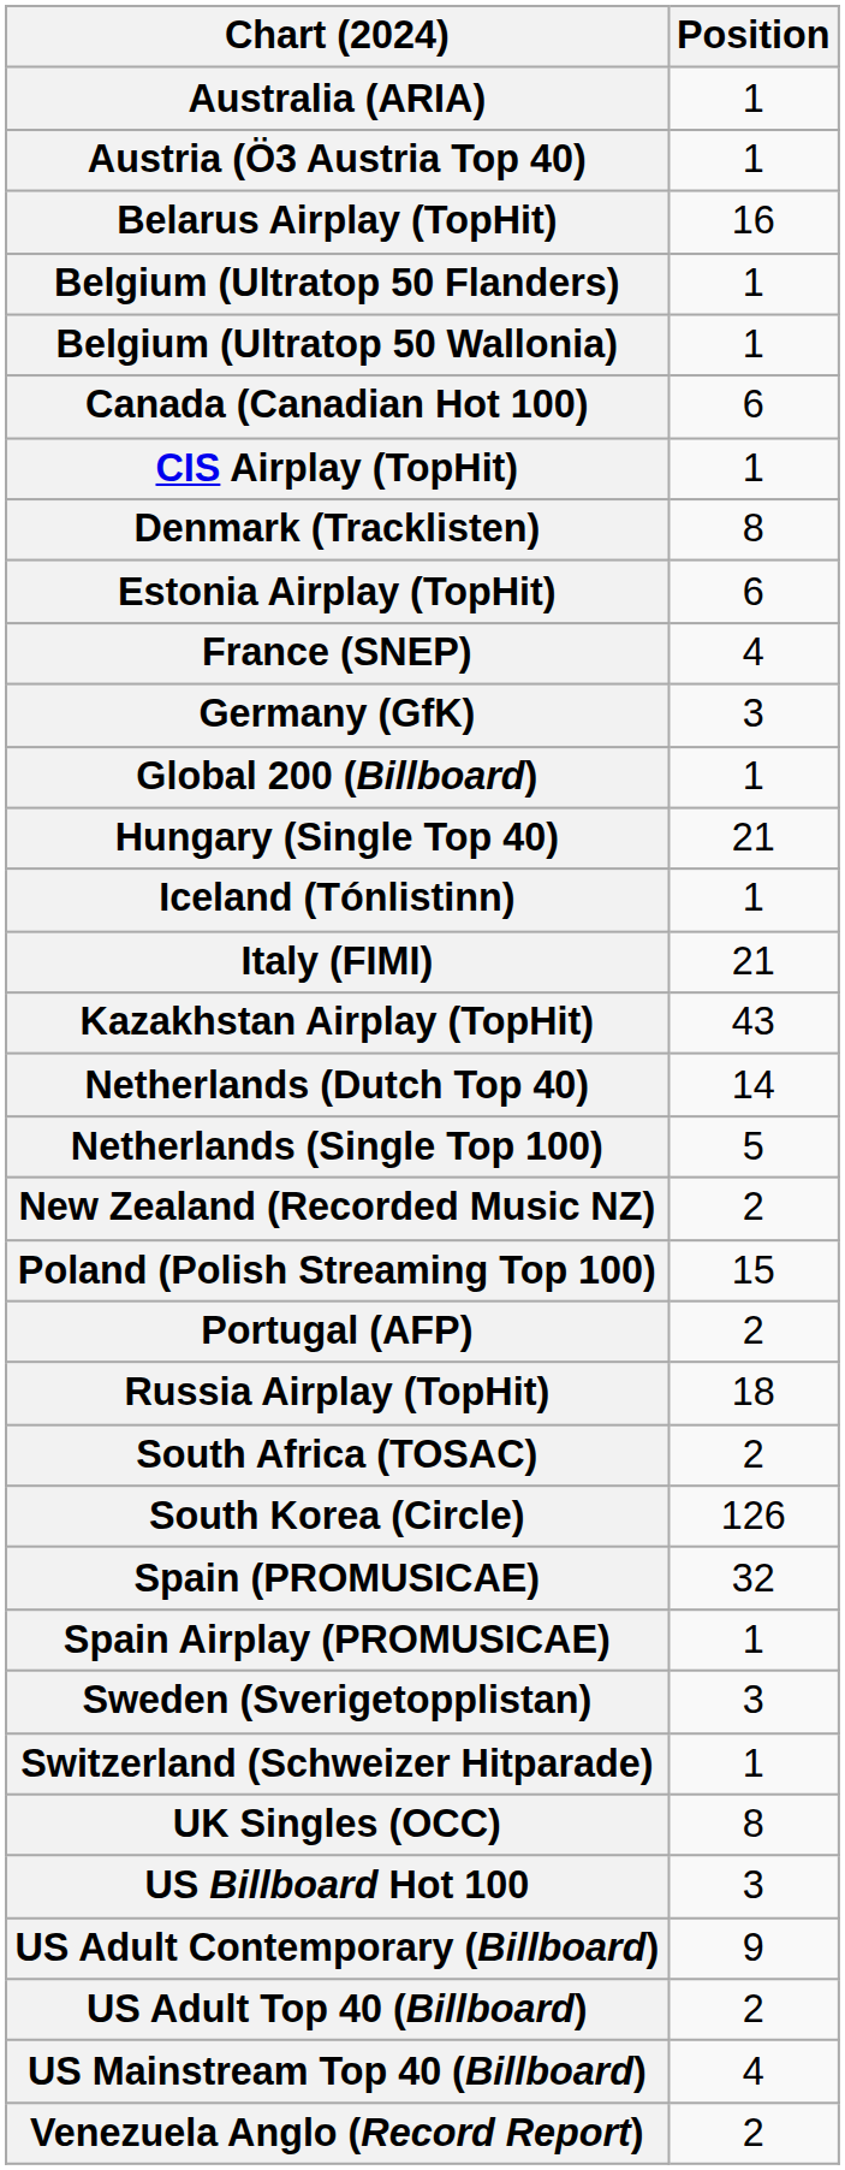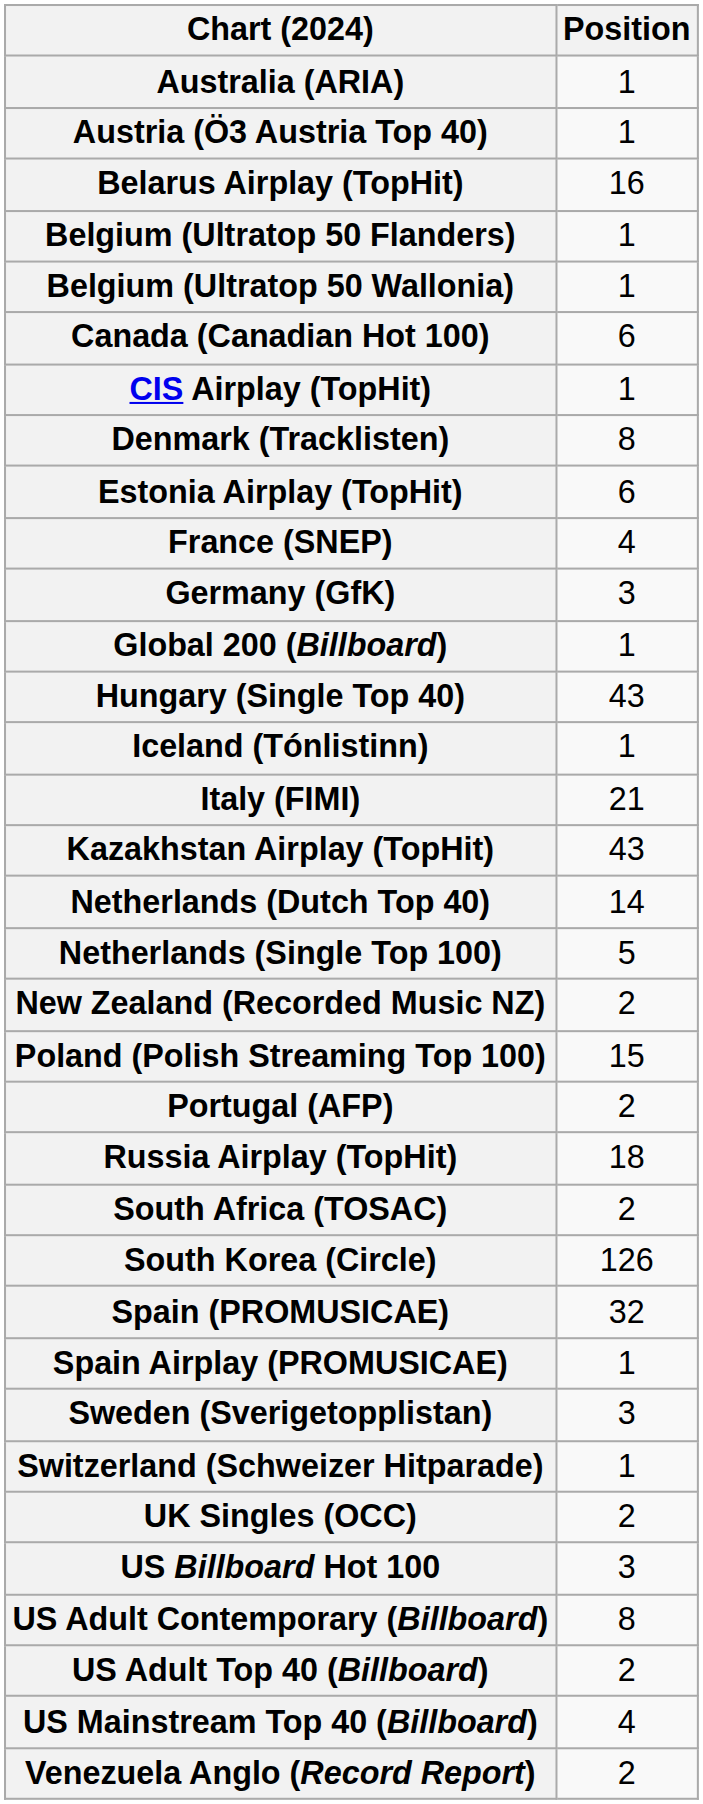 <table class="wikitable sortable plainrowheaders" style="text-align:center">
 <tr>
 <th scope="col">Chart (2024)</th>
 <th scope="col">Position</th>
 </tr>
 <tr>
 <th scope="row">Australia (ARIA)</th>
 <td>1</td>
 </tr>
 <tr>
 <th scope="row">Austria (Ö3 Austria Top 40)</th>
 <td>1</td>
 </tr>
 <tr>
 <th scope="row">Belarus Airplay (TopHit)</th>
 <td>16</td>
 </tr>
 <tr>
 <th scope="row">Belgium (Ultratop 50 Flanders)</th>
 <td>1</td>
 </tr>
 <tr>
 <th scope="row">Belgium (Ultratop 50 Wallonia)</th>
 <td>1</td>
 </tr>
 <tr>
 <th scope="row">Canada (Canadian Hot 100)</th>
 <td>6</td>
 </tr>
 <tr>
 <th scope="row"><a href='#'>CIS</a> Airplay (TopHit)</th>
 <td>1</td>
 </tr>
 <tr>
 <th scope="row">Denmark (Tracklisten)</th>
 <td>8</td>
 </tr>
 <tr>
 <th scope="row">Estonia Airplay (TopHit)</th>
 <td>6</td>
 </tr>
 <tr>
 <th scope="row">France (SNEP)</th>
 <td>4</td>
 </tr>
 <tr>
 <th scope="row">Germany (GfK)</th>
 <td>3</td>
 </tr>
 <tr>
 <th scope="row">Global 200 (<em>Billboard</em>)</th>
 <td>1</td>
 </tr>
 <tr>
 <th scope="row">Hungary (Single Top 40)</th>
-<td>21</td>
+<td>43</td>
 </tr>
 <tr>
 <th scope="row">Iceland (Tónlistinn)</th>
 <td>1</td>
 </tr>
 <tr>
 <th scope="row">Italy (FIMI)</th>
 <td>21</td>
 </tr>
 <tr>
 <th scope="row">Kazakhstan Airplay (TopHit)</th>
 <td>43</td>
 </tr>
 <tr>
 <th scope="row">Netherlands (Dutch Top 40)</th>
 <td>14</td>
 </tr>
 <tr>
 <th scope="row">Netherlands (Single Top 100)</th>
 <td>5</td>
 </tr>
 <tr>
 <th scope="row">New Zealand (Recorded Music NZ)</th>
 <td>2</td>
 </tr>
 <tr>
 <th scope="row">Poland (Polish Streaming Top 100)</th>
 <td>15</td>
 </tr>
 <tr>
 <th scope="row">Portugal (AFP)</th>
 <td>2</td>
 </tr>
 <tr>
 <th scope="row">Russia Airplay (TopHit)</th>
 <td>18</td>
 </tr>
 <tr>
 <th scope="row">South Africa (TOSAC)</th>
 <td>2</td>
 </tr>
 <tr>
 <th scope="row">South Korea (Circle)</th>
 <td>126</td>
 </tr>
 <tr>
 <th scope="row">Spain (PROMUSICAE)</th>
 <td>32</td>
 </tr>
 <tr>
 <th scope="row">Spain Airplay (PROMUSICAE)</th>
 <td>1</td>
 </tr>
 <tr>
 <th scope="row">Sweden (Sverigetopplistan)</th>
 <td>3</td>
 </tr>
 <tr>
 <th scope="row">Switzerland (Schweizer Hitparade)</th>
 <td>1</td>
 </tr>
 <tr>
 <th scope="row">UK Singles (OCC)</th>
-<td>8</td>
+<td>2</td>
 </tr>
 <tr>
 <th scope="row">US <em>Billboard</em> Hot 100</th>
 <td>3</td>
 </tr>
 <tr>
 <th scope="row">US Adult Contemporary (<em>Billboard</em>)</th>
-<td>9</td>
+<td>8</td>
 </tr>
 <tr>
 <th scope="row">US Adult Top 40 (<em>Billboard</em>)</th>
 <td>2</td>
 </tr>
 <tr>
 <th scope="row">US Mainstream Top 40 (<em>Billboard</em>)</th>
 <td>4</td>
 </tr>
 <tr>
 <th scope="row">Venezuela Anglo (<em>Record Report</em>)</th>
 <td>2</td>
 </tr>
 </table>
